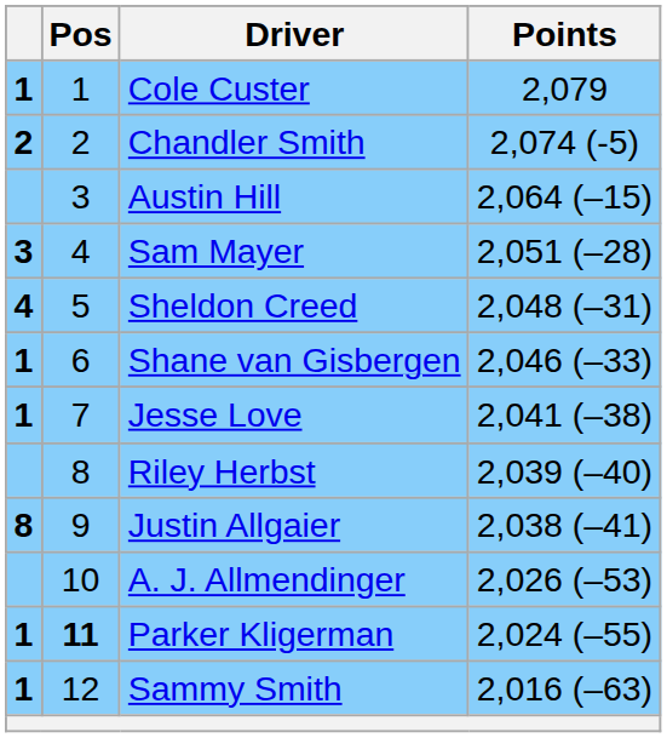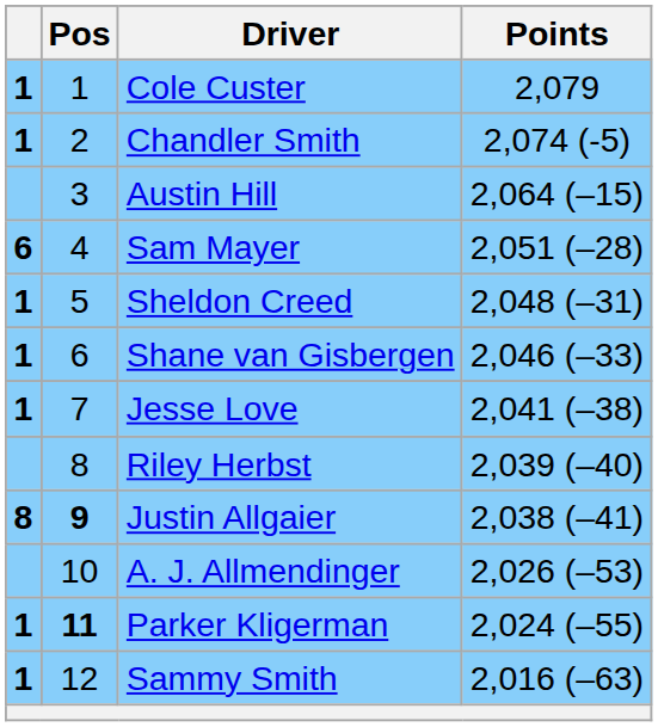 <table class="wikitable" style="font-size: 95%;">
 <tr>
 <th></th>
 <th>Pos</th>
 <th>Driver</th>
 <th>Points</th>
 </tr>
 <tr style="background:#87CEFA;">
 <td align="left"> <strong>1</strong></td>
 <td style="text-align:center;">1</td>
 <td><a href='#'>Cole Custer</a></td>
 <td style="text-align:center;">2,079</td>
 </tr>
 <tr style="background:#87CEFA;">
-<td align="left"> <strong>2</strong></td>
+<td align="left"> <strong>1</strong></td>
 <td style="text-align:center;">2</td>
 <td><a href='#'>Chandler Smith</a></td>
 <td style="text-align:center;">2,074 (-5)</td>
 </tr>
 <tr style="background:#87CEFA;">
 <td align="left"></td>
 <td style="text-align:center;">3</td>
 <td><a href='#'>Austin Hill</a></td>
 <td style="text-align:center;">2,064 (–15)</td>
 </tr>
 <tr style="background:#87CEFA;">
-<td align="left"> <strong>3</strong></td>
+<td align="left"> <strong>6</strong></td>
 <td style="text-align:center;">4</td>
 <td><a href='#'>Sam Mayer</a></td>
 <td style="text-align:center;">2,051 (–28)</td>
 </tr>
 <tr style="background:#87CEFA;">
-<td align="left"> <strong>4</strong></td>
+<td align="left"> <strong>1</strong></td>
 <td style="text-align:center;">5</td>
 <td><a href='#'>Sheldon Creed</a></td>
 <td style="text-align:center;">2,048 (–31)</td>
 </tr>
 <tr style="background:#87CEFA;">
 <td align="left"> <strong>1</strong></td>
 <td style="text-align:center;">6</td>
 <td><a href='#'>Shane van Gisbergen</a></td>
 <td style="text-align:center;">2,046 (–33)</td>
 </tr>
 <tr style="background:#87CEFA;">
 <td align="left"> <strong>1</strong></td>
 <td style="text-align:center;">7</td>
 <td><a href='#'>Jesse Love</a></td>
 <td style="text-align:center;">2,041 (–38)</td>
 </tr>
 <tr style="background:#87CEFA;">
 <td align="left"></td>
 <td style="text-align:center;">8</td>
 <td><a href='#'>Riley Herbst</a></td>
 <td style="text-align:center;">2,039 (–40)</td>
 </tr>
 <tr style="background:#87CEFA;">
 <td align="left"> <strong>8</strong></td>
-<td style="text-align:center;">9</td>
+<td style="text-align:center;"><strong>9</strong></td>
 <td><a href='#'>Justin Allgaier</a></td>
 <td style="text-align:center;">2,038 (–41)</td>
 </tr>
 <tr style="background:#87CEFA;">
 <td align="left"></td>
 <td style="text-align:center;">10</td>
 <td><a href='#'>A. J. Allmendinger</a></td>
 <td style="text-align:center;">2,026 (–53)</td>
 </tr>
 <tr style="background:#87CEFA;">
 <td align="left"> <strong>1</strong></td>
 <td style="text-align:center;"><strong>11</strong></td>
 <td><a href='#'>Parker Kligerman</a></td>
 <td style="text-align:center;">2,024 (–55)</td>
 </tr>
 <tr style="background:#87CEFA;">
 <td align="left"> <strong>1</strong></td>
 <td style="text-align:center;">12</td>
 <td><a href='#'>Sammy Smith</a></td>
 <td style="text-align:center;">2,016 (–63)</td>
 </tr>
 <tr class="sortbottom">
 <th colspan="9"></th>
 </tr>
 </table>
